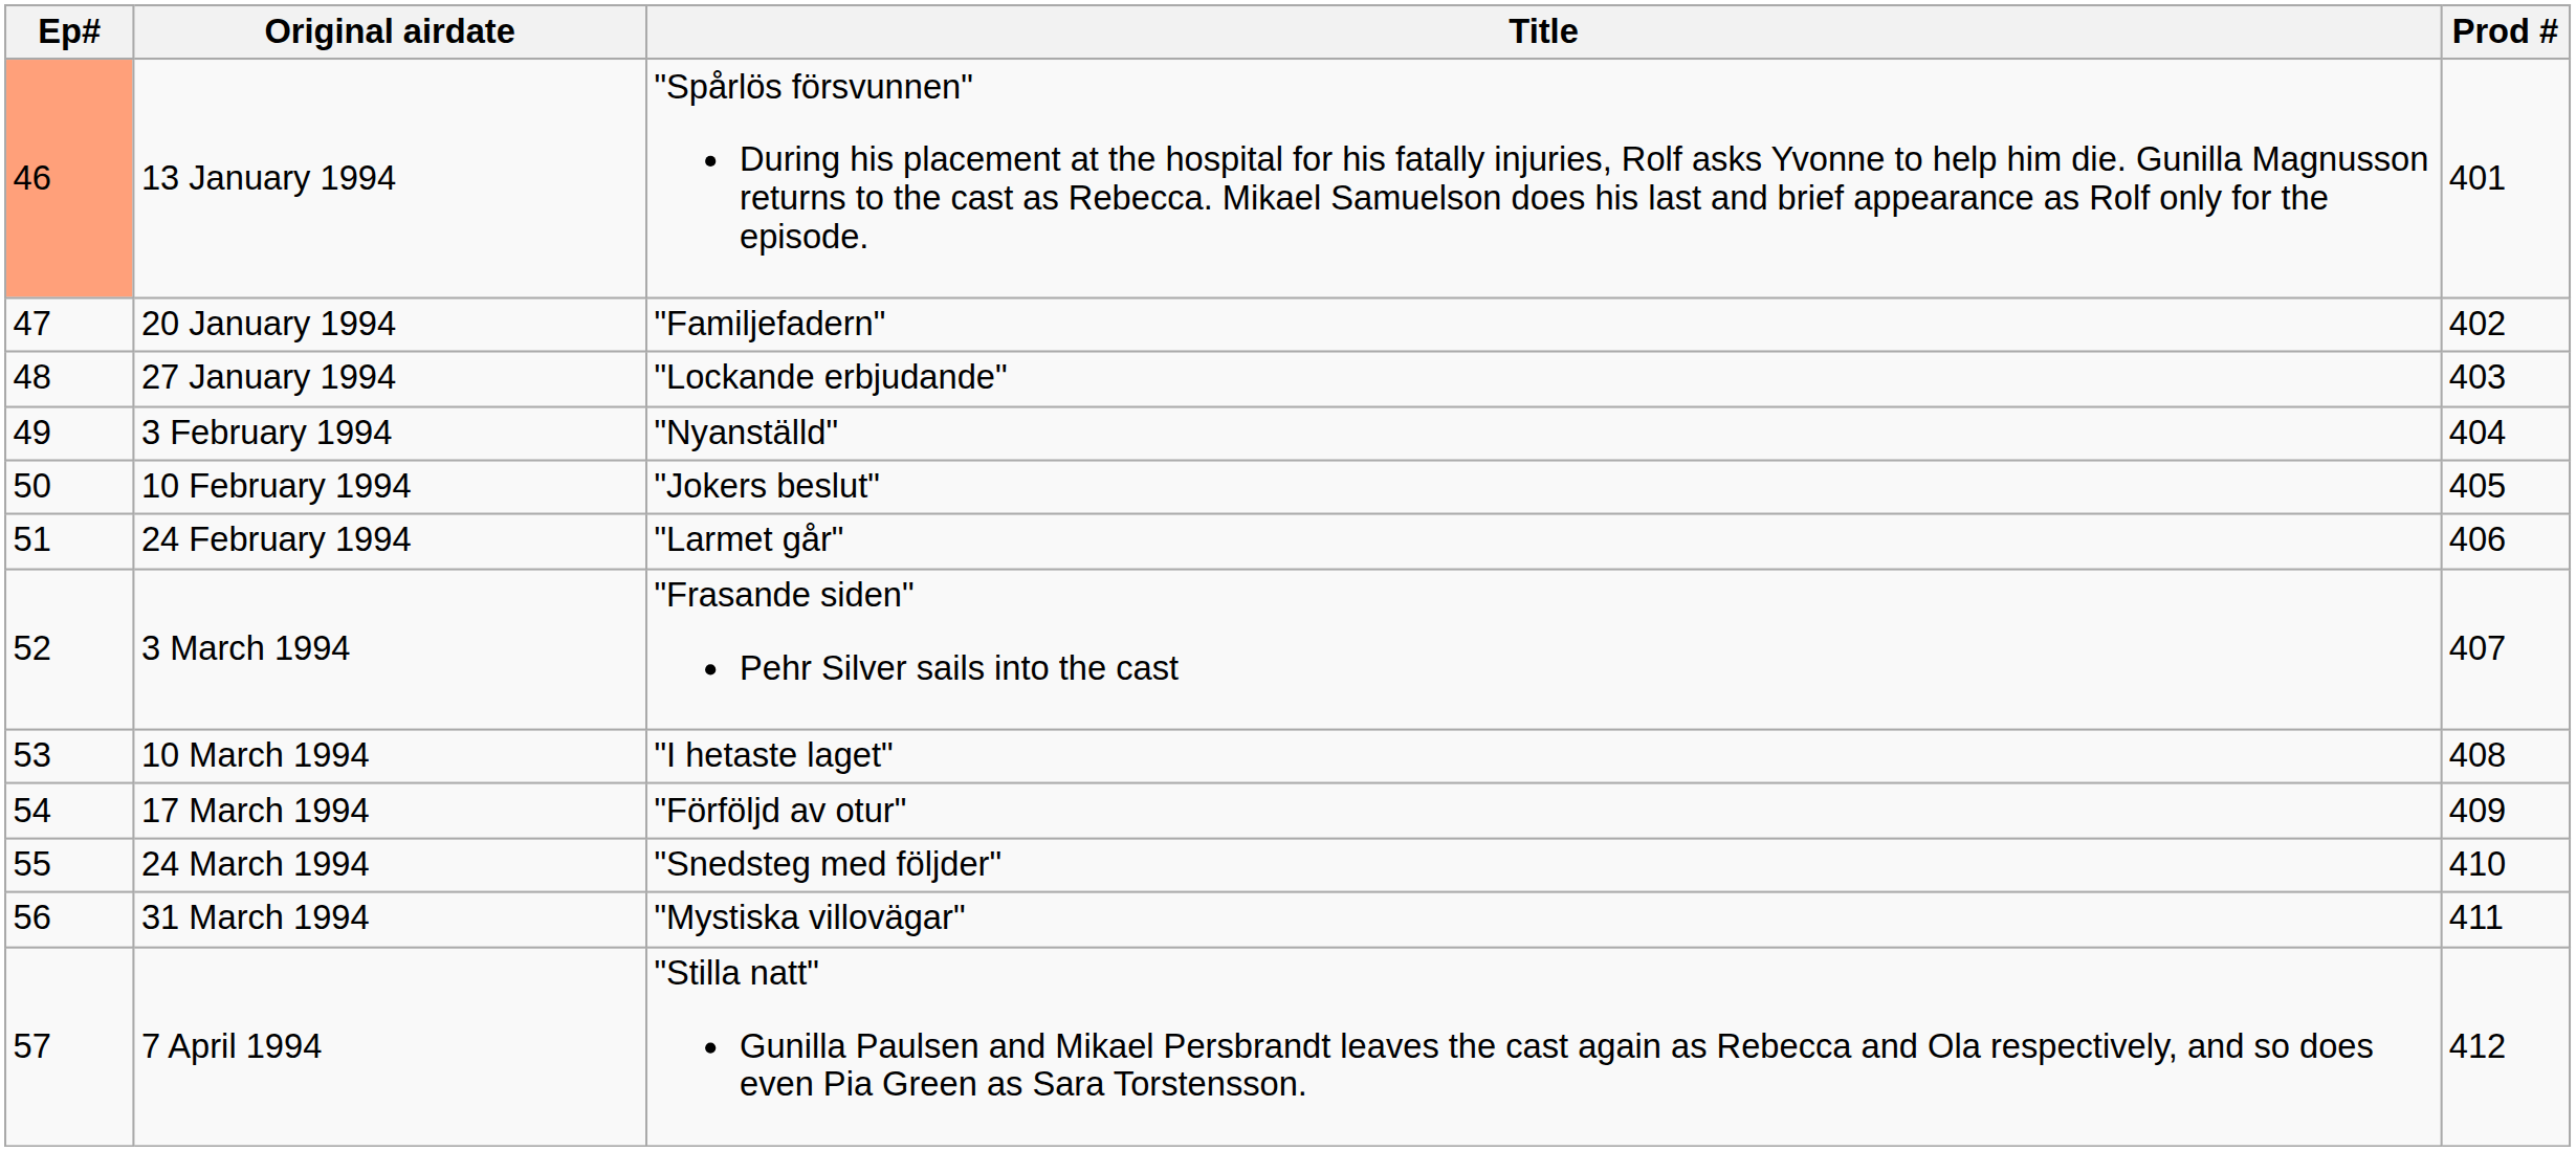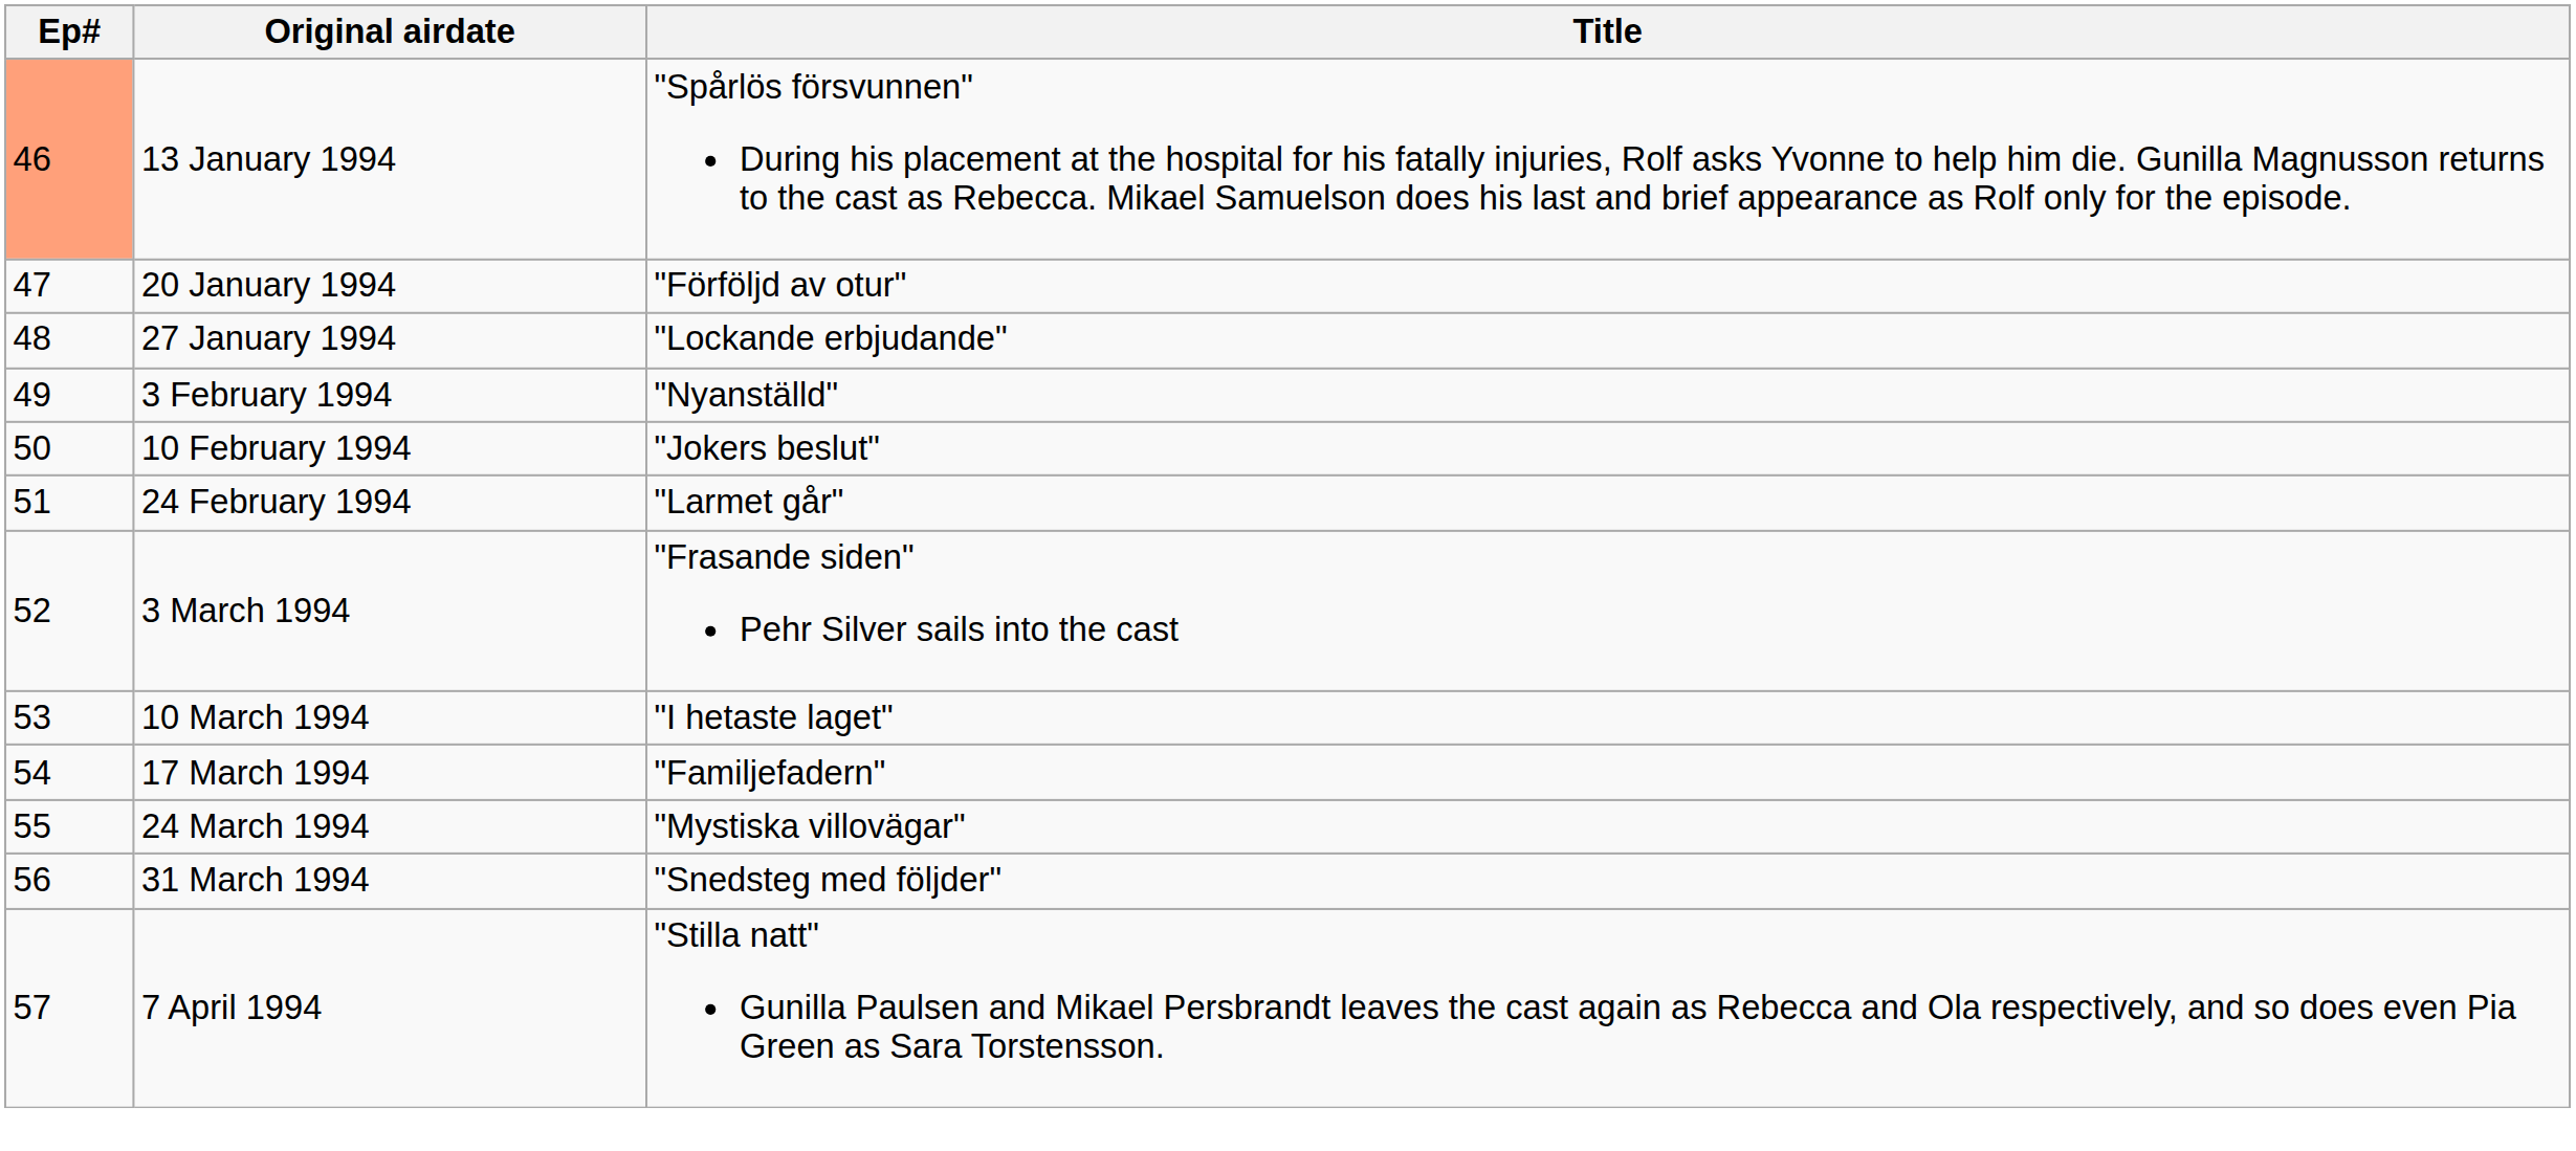 <table class="wikitable" width=95%>
 <tr>
 <th width=5%>Ep#</th>
 <th width=20%>Original airdate</th>
 <th>Title</th>
-<th width=5%>Prod #</th>
 </tr>
 <tr>
 <td style="background: lightsalmon;">46</td>
 <td>13 January 1994</td>
 <td>"Spårlös försvunnen"<br><ul><li>During his placement at the hospital for his fatally injuries, Rolf asks Yvonne to help him die. Gunilla Magnusson returns to the cast as Rebecca. Mikael Samuelson does his last and brief appearance as Rolf only for the episode.</li></ul></td>
-<td>401</td>
 </tr>
 <tr>
 <td>47</td>
 <td>20 January 1994</td>
-<td>"Familjefadern"</td>
-<td>402</td>
+<td>"Förföljd av otur"</td>
 </tr>
 <tr>
 <td>48</td>
 <td>27 January 1994</td>
 <td>"Lockande erbjudande"</td>
-<td>403</td>
 </tr>
 <tr>
 <td>49</td>
 <td>3 February 1994</td>
 <td>"Nyanställd"</td>
-<td>404</td>
 </tr>
 <tr>
 <td>50</td>
 <td>10 February 1994</td>
 <td>"Jokers beslut"</td>
-<td>405</td>
 </tr>
 <tr>
 <td>51</td>
 <td>24 February 1994</td>
 <td>"Larmet går"</td>
-<td>406</td>
 </tr>
 <tr>
 <td>52</td>
 <td>3 March 1994</td>
 <td>"Frasande siden"<br><ul><li>Pehr Silver sails into the cast</li></ul></td>
-<td>407</td>
 </tr>
 <tr>
 <td>53</td>
 <td>10 March 1994</td>
 <td>"I hetaste laget"</td>
-<td>408</td>
 </tr>
 <tr>
 <td>54</td>
 <td>17 March 1994</td>
-<td>"Förföljd av otur"</td>
-<td>409</td>
+<td>"Familjefadern"</td>
 </tr>
 <tr>
 <td>55</td>
 <td>24 March 1994</td>
-<td>"Snedsteg med följder"</td>
-<td>410</td>
+<td>"Mystiska villovägar"</td>
 </tr>
 <tr>
 <td>56</td>
 <td>31 March 1994</td>
-<td>"Mystiska villovägar"</td>
-<td>411</td>
+<td>"Snedsteg med följder"</td>
 </tr>
 <tr>
 <td>57</td>
 <td>7 April 1994</td>
 <td>"Stilla natt"<br><ul><li>Gunilla Paulsen and Mikael Persbrandt leaves the cast again as Rebecca and Ola respectively, and so does even Pia Green as Sara Torstensson.</li></ul></td>
-<td>412</td>
 </tr>
 </table>
